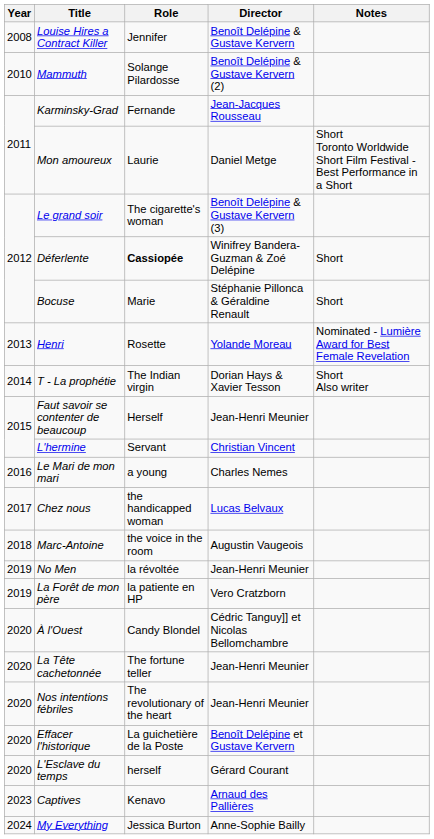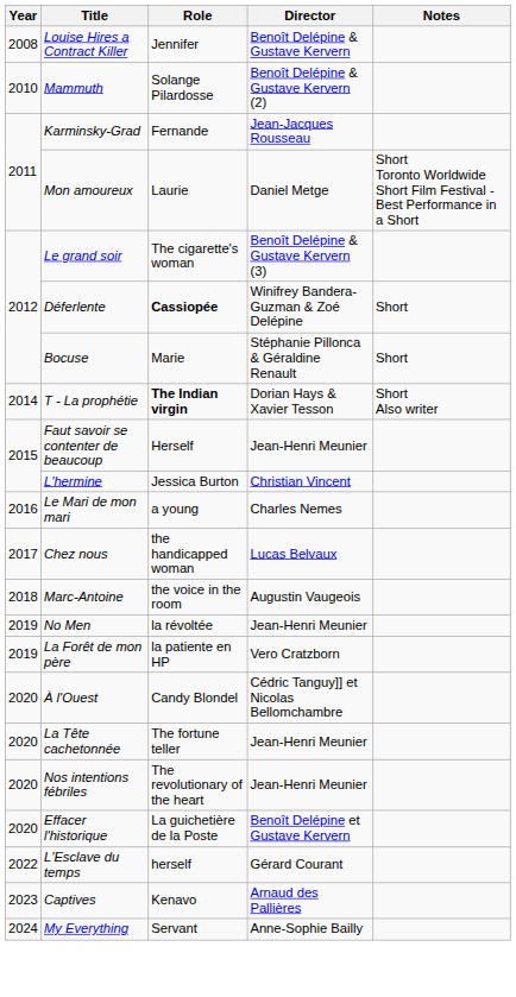 <table class="wikitable sortable plainrowheaders">
 <tr>
 <th scope="col">Year</th>
 <th scope="col">Title</th>
 <th scope="col">Role</th>
 <th scope="col">Director</th>
 <th scope="col" class="unsortable">Notes</th>
 </tr>
 <tr>
 <td rowspan=1>2008</td>
 <td><em><a href='#'>Louise Hires a Contract Killer</a></em></td>
 <td>Jennifer</td>
 <td><a href='#'>Benoît Delépine</a> & <a href='#'>Gustave Kervern</a></td>
 <td></td>
 </tr>
 <tr>
 <td rowspan=1>2010</td>
 <td><em><a href='#'>Mammuth</a></em></td>
 <td>Solange Pilardosse</td>
 <td><a href='#'>Benoît Delépine</a> & <a href='#'>Gustave Kervern</a> (2)</td>
 <td></td>
 </tr>
 <tr>
 <td rowspan=2>2011</td>
 <td><em>Karminsky-Grad</em></td>
 <td>Fernande</td>
 <td><a href='#'>Jean-Jacques Rousseau</a></td>
 <td></td>
 </tr>
 <tr>
 <td><em>Mon amoureux</em></td>
 <td>Laurie</td>
 <td>Daniel Metge</td>
 <td>Short<br>Toronto Worldwide Short Film Festival - Best Performance in a Short</td>
 </tr>
 <tr>
 <td rowspan=3>2012</td>
 <td><em><a href='#'>Le grand soir</a></em></td>
 <td>The cigarette's woman</td>
 <td><a href='#'>Benoît Delépine</a> & <a href='#'>Gustave Kervern</a> (3)</td>
 <td></td>
 </tr>
 <tr>
 <td><em>Déferlente</em></td>
 <td><strong>Cassiopée</strong></td>
 <td>Winifrey Bandera-Guzman & Zoé Delépine</td>
 <td>Short</td>
 </tr>
 <tr>
 <td><em>Bocuse</em></td>
 <td>Marie</td>
 <td>Stéphanie Pillonca & Géraldine Renault</td>
 <td>Short</td>
 </tr>
 <tr>
-<td rowspan=1>2013</td>
-<td><em><a href='#'>Henri</a></em></td>
-<td>Rosette</td>
-<td><a href='#'>Yolande Moreau</a></td>
-<td>Nominated - <a href='#'>Lumière Award for Best Female Revelation</a></td>
-</tr>
-<tr>
 <td rowspan=1>2014</td>
 <td><em>T - La prophétie</em></td>
-<td>The Indian virgin</td>
+<td><strong>The Indian virgin</strong></td>
 <td>Dorian Hays & Xavier Tesson</td>
 <td>Short<br>Also writer</td>
 </tr>
 <tr>
 <td rowspan=2>2015</td>
 <td><em>Faut savoir se contenter de beaucoup</em></td>
 <td>Herself</td>
 <td>Jean-Henri Meunier</td>
 <td></td>
 </tr>
 <tr>
 <td><em><a href='#'>L'hermine</a></em></td>
-<td>Servant</td>
+<td>Jessica Burton</td>
 <td><a href='#'>Christian Vincent</a></td>
 <td></td>
 </tr>
 <tr>
 <td rowspan=1>2016</td>
 <td><em>Le Mari de mon mari</em></td>
 <td>a young</td>
 <td>Charles Nemes</td>
 <td></td>
 </tr>
 <tr>
 <td rowspan=1>2017</td>
 <td><em>Chez nous</em></td>
 <td>the handicapped woman</td>
 <td><a href='#'>Lucas Belvaux</a></td>
 <td></td>
 </tr>
 <tr>
 <td rowspan=1>2018</td>
 <td><em>Marc-Antoine</em></td>
 <td>the voice in the room</td>
 <td>Augustin Vaugeois</td>
 <td></td>
 </tr>
 <tr>
 <td rowspan=1>2019</td>
 <td><em>No Men</em></td>
 <td>la révoltée</td>
 <td>Jean-Henri Meunier</td>
 <td></td>
 </tr>
 <tr>
 <td rowspan=1>2019</td>
 <td><em>La Forêt de mon père</em></td>
 <td>la patiente en HP</td>
 <td>Vero Cratzborn</td>
 <td></td>
 </tr>
 <tr>
 <td rowspan=1>2020</td>
 <td><em>À l'Ouest</em></td>
 <td>Candy Blondel</td>
 <td>Cédric Tanguy]] et Nicolas Bellomchambre</td>
 <td></td>
 </tr>
 <tr>
 <td rowspan=1>2020</td>
 <td><em>La Tête cachetonnée</em></td>
 <td>The fortune teller</td>
 <td>Jean-Henri Meunier</td>
 <td></td>
 </tr>
 <tr>
 <td rowspan=1>2020</td>
 <td><em>Nos intentions fébriles</em></td>
 <td>The revolutionary of the heart</td>
 <td>Jean-Henri Meunier</td>
 <td></td>
 </tr>
 <tr>
 <td rowspan=1>2020</td>
 <td><em>Effacer l'historique</em></td>
 <td>La guichetière de la Poste</td>
 <td><a href='#'>Benoît Delépine</a> et <a href='#'>Gustave Kervern</a></td>
 <td></td>
 </tr>
 <tr>
-<td rowspan=1>2020</td>
+<td rowspan=1>2022</td>
 <td><em>L'Esclave du temps</em></td>
 <td>herself</td>
 <td>Gérard Courant</td>
 <td></td>
 </tr>
 <tr>
 <td rowspan=1>2023</td>
 <td><em>Captives</em></td>
 <td>Kenavo</td>
 <td><a href='#'>Arnaud des Pallières</a></td>
 <td></td>
 </tr>
 <tr>
 <td rowspan=1>2024</td>
 <td><em><a href='#'>My Everything</a></em></td>
-<td>Jessica Burton</td>
+<td>Servant</td>
 <td>Anne-Sophie Bailly</td>
 <td></td>
 </tr>
 </table>
